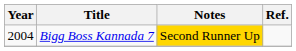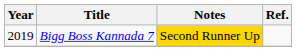 <table class="wikitable sortable">
 <tr>
 <th>Year</th>
 <th>Title</th>
 <th class="unsortable">Notes</th>
 <th>Ref.</th>
 </tr>
 <tr>
-<td>2004</td>
+<td>2019</td>
 <td><em><a href='#'>Bigg Boss Kannada 7</a></em></td>
 <td style="background: gold;">Second Runner Up</td>
 <td></td>
 </tr>
 <tr>
 </tr>
 </table>
